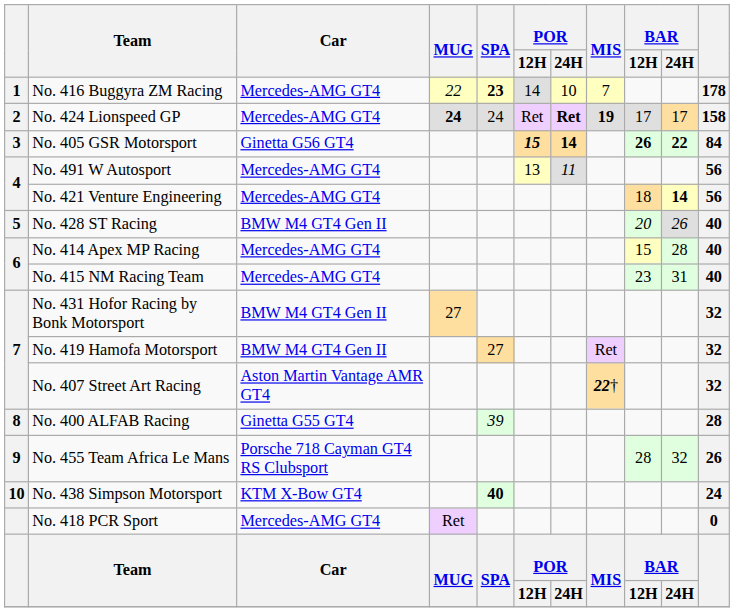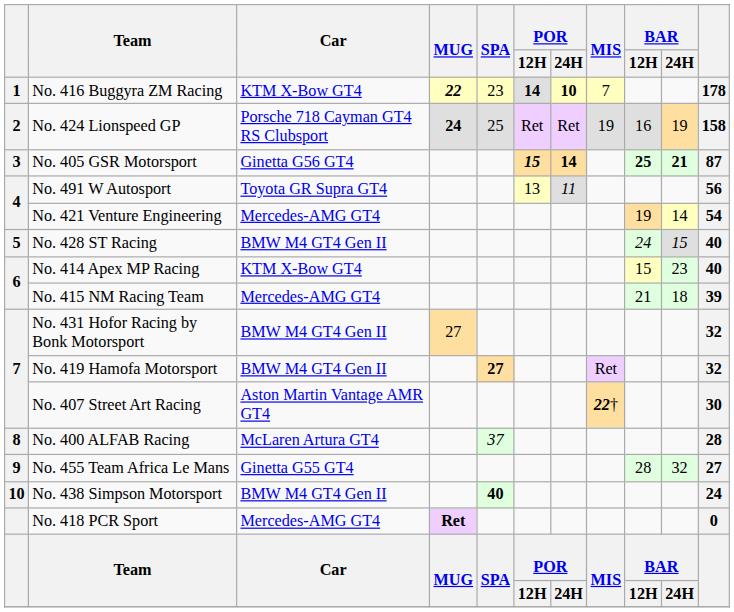 <table align=left| class="wikitable" style="font-size: 85%; text-align: center;">
 <tr valign="top">
 <th rowspan=2 valign=middle></th>
 <th rowspan=2 valign=middle>Team</th>
 <th rowspan=2 valign=middle>Car</th>
 <th rowspan=2 valign=middle><br><a href='#'>MUG</a></th>
 <th rowspan=2 valign=middle><br><a href='#'>SPA</a></th>
 <th colspan=2><br><a href='#'>POR</a></th>
 <th rowspan=2 valign=middle><br><a href='#'>MIS</a></th>
 <th colspan=2><br><a href='#'>BAR</a></th>
 <th rowspan=2 valign=middle>  </th>
 </tr>
 <tr>
 <th>12H</th>
 <th>24H</th>
 <th>12H</th>
 <th>24H</th>
 </tr>
 <tr>
 <th>1</th>
 <td align=left> No. 416 Buggyra ZM Racing</td>
-<td align=left><a href='#'>Mercedes-AMG GT4</a></td>
-<td style="background:#FFFFBF;"><em>22</em></td>
-<td style="background:#FFFFBF;"><strong>23</strong></td>
-<td style="background:#DFDFDF;">14</td>
-<td style="background:#FFFFBF;">10</td>
+<td align=left><a href='#'>KTM X-Bow GT4</a></td>
+<td style="background:#FFFFBF;"><strong><em>22</em></strong></td>
+<td style="background:#FFFFBF;">23</td>
+<td style="background:#DFDFDF;"><strong>14</strong></td>
+<td style="background:#FFFFBF;"><strong>10</strong></td>
 <td style="background:#FFFFBF;">7</td>
 <td></td>
 <td></td>
 <th>178</th>
 </tr>
 <tr>
 <th>2</th>
 <td align=left> No. 424 Lionspeed GP</td>
-<td align=left><a href='#'>Mercedes-AMG GT4</a></td>
+<td align=left><a href='#'>Porsche 718 Cayman GT4 RS Clubsport</a></td>
 <td style="background:#DFDFDF;"><strong>24</strong></td>
-<td style="background:#DFDFDF;">24</td>
+<td style="background:#DFDFDF;">25</td>
 <td style="background:#EFCFFF;">Ret</td>
-<td style="background:#EFCFFF;"><strong>Ret</strong></td>
-<td style="background:#DFDFDF;"><strong>19</strong></td>
-<td style="background:#DFDFDF;">17</td>
-<td style="background:#FFDF9F;">17</td>
+<td style="background:#EFCFFF;">Ret</td>
+<td style="background:#DFDFDF;">19</td>
+<td style="background:#DFDFDF;">16</td>
+<td style="background:#FFDF9F;">19</td>
 <th>158</th>
 </tr>
 <tr>
 <th>3</th>
 <td align=left> No. 405 GSR Motorsport</td>
 <td align=left><a href='#'>Ginetta G56 GT4</a></td>
 <td></td>
 <td></td>
 <td style="background:#FFDF9F;"><strong><em>15</em></strong></td>
 <td style="background:#FFDF9F;"><strong>14</strong></td>
 <td></td>
-<td style="background:#DFFFDF;"><strong>26</strong></td>
-<td style="background:#DFFFDF;"><strong>22</strong></td>
-<th>84</th>
+<td style="background:#DFFFDF;"><strong>25</strong></td>
+<td style="background:#DFFFDF;"><strong>21</strong></td>
+<th>87</th>
 </tr>
 <tr>
 <th rowspan=2>4</th>
 <td align=left> No. 491 W Autosport</td>
-<td align=left><a href='#'>Mercedes-AMG GT4</a></td>
+<td align=left><a href='#'>Toyota GR Supra GT4</a></td>
 <td></td>
 <td></td>
 <td style="background:#FFFFBF;">13</td>
 <td style="background:#DFDFDF;"><em>11</em></td>
 <td></td>
 <td></td>
 <td></td>
 <th>56</th>
 </tr>
 <tr>
 <td align=left> No. 421 Venture Engineering</td>
 <td align=left><a href='#'>Mercedes-AMG GT4</a></td>
 <td></td>
 <td></td>
 <td></td>
 <td></td>
 <td></td>
-<td style="background:#FFDF9F;">18</td>
-<td style="background:#FFFFBF;"><strong>14</strong></td>
-<th>56</th>
+<td style="background:#FFDF9F;">19</td>
+<td style="background:#FFFFBF;">14</td>
+<th>54</th>
 </tr>
 <tr>
 <th>5</th>
 <td align=left> No. 428 ST Racing</td>
 <td align=left><a href='#'>BMW M4 GT4 Gen II</a></td>
 <td></td>
 <td></td>
 <td></td>
 <td></td>
 <td></td>
-<td style="background:#DFFFDF;"><em>20</em></td>
-<td style="background:#DFDFDF;"><em>26</em></td>
+<td style="background:#DFFFDF;"><em>24</em></td>
+<td style="background:#DFDFDF;"><em>15</em></td>
 <th>40</th>
 </tr>
 <tr>
 <th rowspan=2>6</th>
 <td align=left> No. 414 Apex MP Racing</td>
-<td align=left><a href='#'>Mercedes-AMG GT4</a></td>
+<td align=left><a href='#'>KTM X-Bow GT4</a></td>
 <td></td>
 <td></td>
 <td></td>
 <td></td>
 <td></td>
 <td style="background:#FFFFBF;">15</td>
-<td style="background:#DFFFDF;">28</td>
+<td style="background:#DFFFDF;">23</td>
 <th>40</th>
 </tr>
 <tr>
 <td align=left> No. 415 NM Racing Team</td>
 <td align=left><a href='#'>Mercedes-AMG GT4</a></td>
 <td></td>
 <td></td>
 <td></td>
 <td></td>
 <td></td>
-<td style="background:#DFFFDF;">23</td>
-<td style="background:#DFFFDF;">31</td>
-<th>40</th>
+<td style="background:#DFFFDF;">21</td>
+<td style="background:#DFFFDF;">18</td>
+<th>39</th>
 </tr>
 <tr>
 <th rowspan=3>7</th>
 <td align=left> No. 431 Hofor Racing by Bonk Motorsport</td>
 <td align=left><a href='#'>BMW M4 GT4 Gen II</a></td>
 <td style="background:#FFDF9F;">27</td>
 <td></td>
 <td></td>
 <td></td>
 <td></td>
 <td></td>
 <td></td>
 <th>32</th>
 </tr>
 <tr>
 <td align=left> No. 419 Hamofa Motorsport</td>
 <td align=left><a href='#'>BMW M4 GT4 Gen II</a></td>
 <td></td>
-<td style="background:#FFDF9F;">27</td>
+<td style="background:#FFDF9F;"><strong>27</strong></td>
 <td></td>
 <td></td>
 <td style="background:#EFCFFF;">Ret</td>
 <td></td>
 <td></td>
 <th>32</th>
 </tr>
 <tr>
 <td align=left> No. 407 Street Art Racing</td>
 <td align=left><a href='#'>Aston Martin Vantage AMR GT4</a></td>
 <td></td>
 <td></td>
 <td></td>
 <td></td>
 <td style="background:#FFDF9F;"><strong><em>22</em></strong>†</td>
 <td></td>
 <td></td>
-<th>32</th>
+<th>30</th>
 </tr>
 <tr>
 <th>8</th>
 <td align=left> No. 400 ALFAB Racing</td>
-<td align=left><a href='#'>Ginetta G55 GT4</a></td>
+<td align=left><a href='#'>McLaren Artura GT4</a></td>
 <td></td>
-<td style="background:#DFFFDF;"><em>39</em></td>
+<td style="background:#DFFFDF;"><em>37</em></td>
 <td></td>
 <td></td>
 <td></td>
 <td></td>
 <td></td>
 <th>28</th>
 </tr>
 <tr>
 <th>9</th>
 <td align=left> No. 455 Team Africa Le Mans</td>
-<td align=left><a href='#'>Porsche 718 Cayman GT4 RS Clubsport</a></td>
+<td align=left><a href='#'>Ginetta G55 GT4</a></td>
 <td></td>
 <td></td>
 <td></td>
 <td></td>
 <td></td>
 <td style="background:#DFFFDF;">28</td>
 <td style="background:#DFFFDF;">32</td>
-<th>26</th>
+<th>27</th>
 </tr>
 <tr>
 <th>10</th>
 <td align=left> No. 438 Simpson Motorsport</td>
-<td align=left><a href='#'>KTM X-Bow GT4</a></td>
+<td align=left><a href='#'>BMW M4 GT4 Gen II</a></td>
 <td></td>
 <td style="background:#DFFFDF;"><strong>40</strong></td>
 <td></td>
 <td></td>
 <td></td>
 <td></td>
 <td></td>
 <th>24</th>
 </tr>
 <tr>
 <th></th>
 <td align=left> No. 418 PCR Sport</td>
 <td align=left><a href='#'>Mercedes-AMG GT4</a></td>
-<td style="background:#EFCFFF;">Ret</td>
+<td style="background:#EFCFFF;"><strong>Ret</strong></td>
 <td></td>
 <td></td>
 <td></td>
 <td></td>
 <td></td>
 <td></td>
 <th>0</th>
 </tr>
 <tr>
 <th rowspan=2 valign=middle></th>
 <th rowspan=2 valign=middle>Team</th>
 <th rowspan=2 valign=middle>Car</th>
 <th rowspan=2 valign=middle><br><a href='#'>MUG</a></th>
 <th rowspan=2 valign=middle><br><a href='#'>SPA</a></th>
 <th colspan=2><br><a href='#'>POR</a></th>
 <th rowspan=2 valign=middle><br><a href='#'>MIS</a></th>
 <th colspan=2><br><a href='#'>BAR</a></th>
 <th rowspan=2 valign=middle>  </th>
 </tr>
 <tr>
 <th>12H</th>
 <th>24H</th>
 <th>12H</th>
 <th>24H</th>
 </tr>
 <tr>
 </tr>
 </table>
